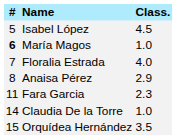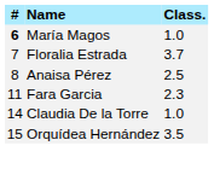 <table border=0 cellpadding=2 cellspacing=0  |- bgcolor=#F2F2F2 style="text-align:center; font-size:90%;">
 <tr bgcolor=#ADEBFD>
 <th>#</th>
 <th align=left>Name</th>
 <th align=left>Class.</th>
-</tr>
-<tr>
-<td>5</td>
-<td align=left>Isabel López</td>
-<td align=left>4.5</td>
 </tr>
 <tr>
 <td><strong>6</strong></td>
 <td align=left>María Magos</td>
 <td align=left>1.0</td>
 </tr>
 <tr>
 <td>7</td>
 <td align=left>Floralia Estrada</td>
-<td align=left>4.0</td>
+<td align=left>3.7</td>
 </tr>
 <tr>
 <td>8</td>
 <td align=left>Anaisa Pérez</td>
-<td align=left>2.9</td>
+<td align=left>2.5</td>
 </tr>
 <tr>
 <td>11</td>
 <td align=left>Fara Garcia</td>
 <td align=left>2.3</td>
 </tr>
 <tr>
 <td>14</td>
 <td align=left>Claudia De la Torre</td>
 <td align=left>1.0</td>
 </tr>
 <tr>
 <td>15</td>
 <td align=left>Orquídea Hernández</td>
 <td align=left>3.5</td>
 </tr>
 </table>
